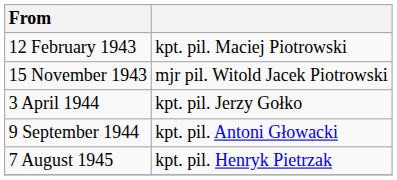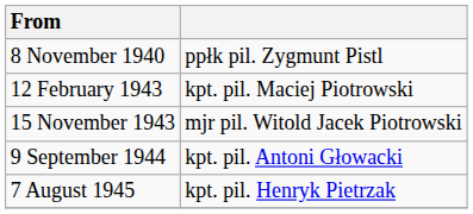 <table class="wikitable">
 <tr>
 <th style="text-align: left;">From</th>
 <th style="text-align: left;"></th>
+</tr>
+<tr>
+<td>8 November 1940</td>
+<td>ppłk pil. Zygmunt Pistl</td>
 </tr>
 <tr>
 <td>12 February 1943</td>
 <td>kpt. pil. Maciej Piotrowski</td>
 </tr>
 <tr>
 <td>15 November 1943</td>
 <td>mjr pil. Witold Jacek Piotrowski</td>
-</tr>
-<tr>
-<td>3 April 1944</td>
-<td>kpt. pil. Jerzy Gołko</td>
 </tr>
 <tr>
 <td>9 September 1944</td>
 <td>kpt. pil. <a href='#'>Antoni Głowacki</a></td>
 </tr>
 <tr>
 <td>7 August 1945</td>
 <td>kpt. pil. <a href='#'>Henryk Pietrzak</a></td>
 </tr>
 <tr>
 </tr>
 </table>
